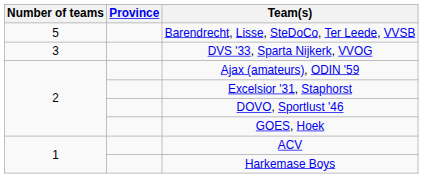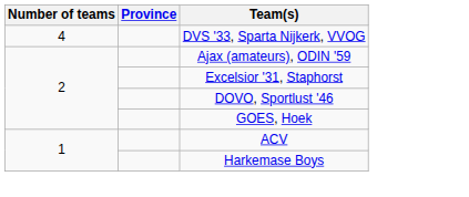 <table class="wikitable" style="text-align:center">
 <tr>
 <th>Number of teams</th>
 <th><a href='#'>Province</a></th>
 <th>Team(s)</th>
 </tr>
 <tr>
-<td>5</td>
-<td align="left"></td>
-<td><a href='#'>Barendrecht</a>, <a href='#'>Lisse</a>, <a href='#'>SteDoCo</a>, <a href='#'>Ter Leede</a>, <a href='#'>VVSB</a></td>
-</tr>
-<tr>
-<td>3</td>
+<td>4</td>
 <td align="left"></td>
 <td><a href='#'>DVS '33</a>, <a href='#'>Sparta Nijkerk</a>, <a href='#'>VVOG</a></td>
 </tr>
 <tr>
 <td rowspan="4">2</td>
 <td align="left"></td>
 <td><a href='#'>Ajax (amateurs)</a>, <a href='#'>ODIN '59</a></td>
 </tr>
 <tr>
 <td align="left"></td>
 <td><a href='#'>Excelsior '31</a>, <a href='#'>Staphorst</a></td>
 </tr>
 <tr>
 <td align="left"></td>
 <td><a href='#'>DOVO</a>, <a href='#'>Sportlust '46</a></td>
 </tr>
 <tr>
 <td align="left"></td>
 <td><a href='#'>GOES</a>, <a href='#'>Hoek</a></td>
 </tr>
 <tr>
 <td rowspan="2">1</td>
 <td align="left"></td>
 <td><a href='#'>ACV</a></td>
 </tr>
 <tr>
 <td align="left"></td>
 <td><a href='#'>Harkemase Boys</a></td>
 </tr>
 </table>
